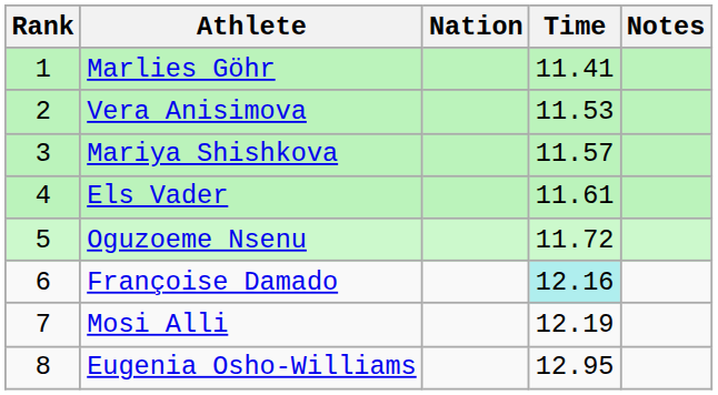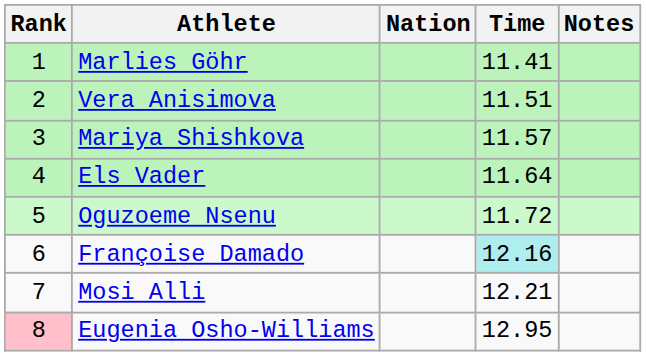 <table class="wikitable sortable" style="text-align:center">
 <tr>
 <th>Rank</th>
 <th>Athlete</th>
 <th>Nation</th>
 <th>Time</th>
 <th>Notes</th>
 </tr>
 <tr style="background:#bbf3bb;">
 <td>1</td>
 <td align=left><a href='#'>Marlies Göhr</a></td>
 <td align=left></td>
 <td>11.41</td>
 <td></td>
 </tr>
 <tr style="background:#bbf3bb;">
 <td>2</td>
 <td align=left><a href='#'>Vera Anisimova</a></td>
 <td align=left></td>
-<td>11.53</td>
+<td>11.51</td>
 <td></td>
 </tr>
 <tr style="background:#bbf3bb;">
 <td>3</td>
 <td align=left><a href='#'>Mariya Shishkova</a></td>
 <td align=left></td>
 <td>11.57</td>
 <td></td>
 </tr>
 <tr style="background:#bbf3bb;">
 <td>4</td>
 <td align=left><a href='#'>Els Vader</a></td>
 <td align=left></td>
-<td>11.61</td>
+<td>11.64</td>
 <td></td>
 </tr>
 <tr style="background:#ccf9cc;">
 <td>5</td>
 <td align=left><a href='#'>Oguzoeme Nsenu</a></td>
 <td align=left></td>
 <td>11.72</td>
 <td></td>
 </tr>
 <tr>
 <td>6</td>
 <td align=left><a href='#'>Françoise Damado</a></td>
 <td align=left></td>
 <td style="background: paleturquoise;">12.16</td>
 <td></td>
 </tr>
 <tr>
 <td>7</td>
 <td align=left><a href='#'>Mosi Alli</a></td>
 <td align=left></td>
-<td>12.19</td>
+<td>12.21</td>
 <td></td>
 </tr>
 <tr>
-<td>8</td>
+<td style="background: pink;">8</td>
 <td align=left><a href='#'>Eugenia Osho-Williams</a></td>
 <td align=left></td>
 <td>12.95</td>
 <td></td>
 </tr>
 </table>
